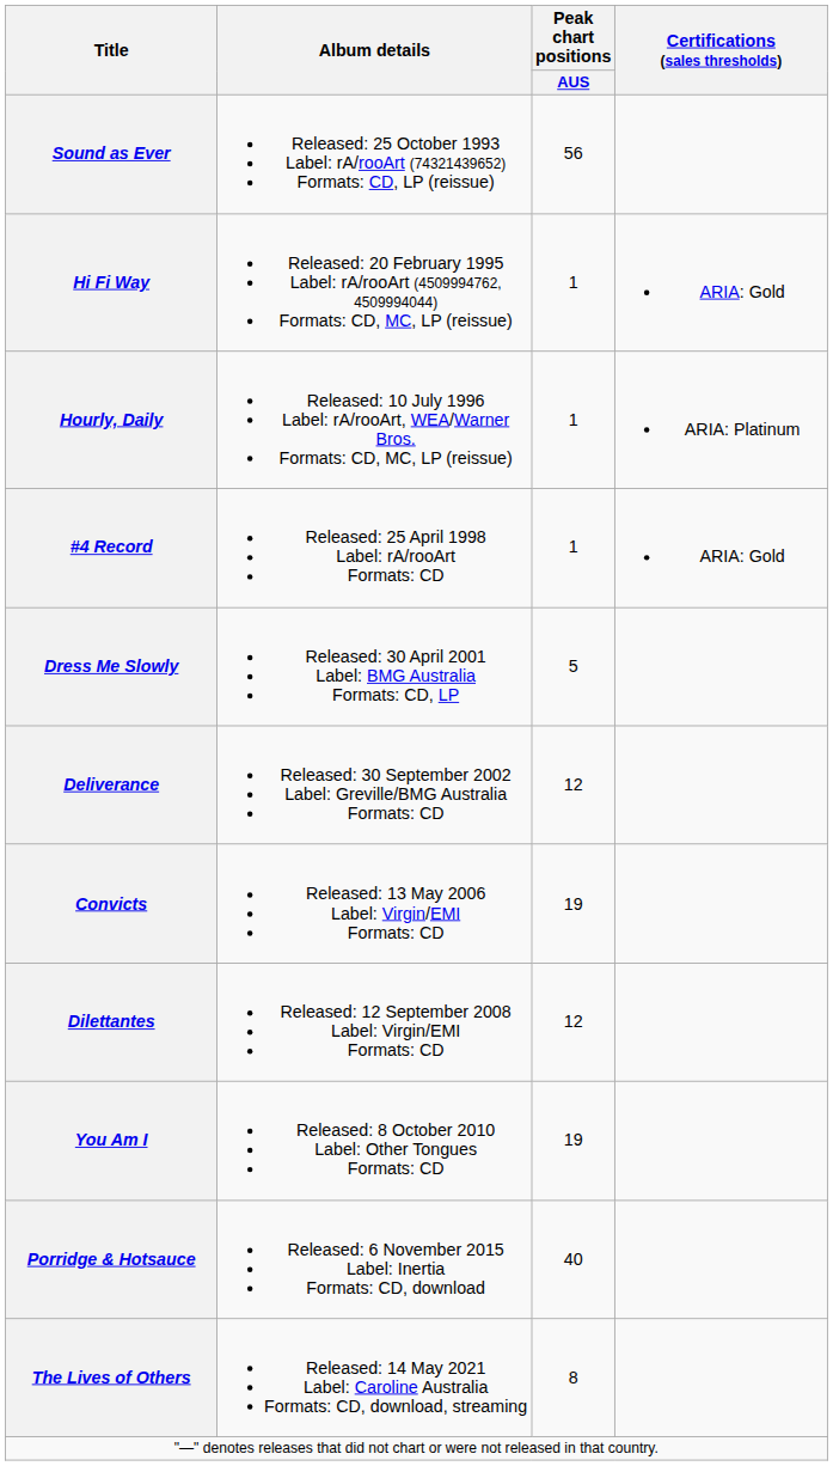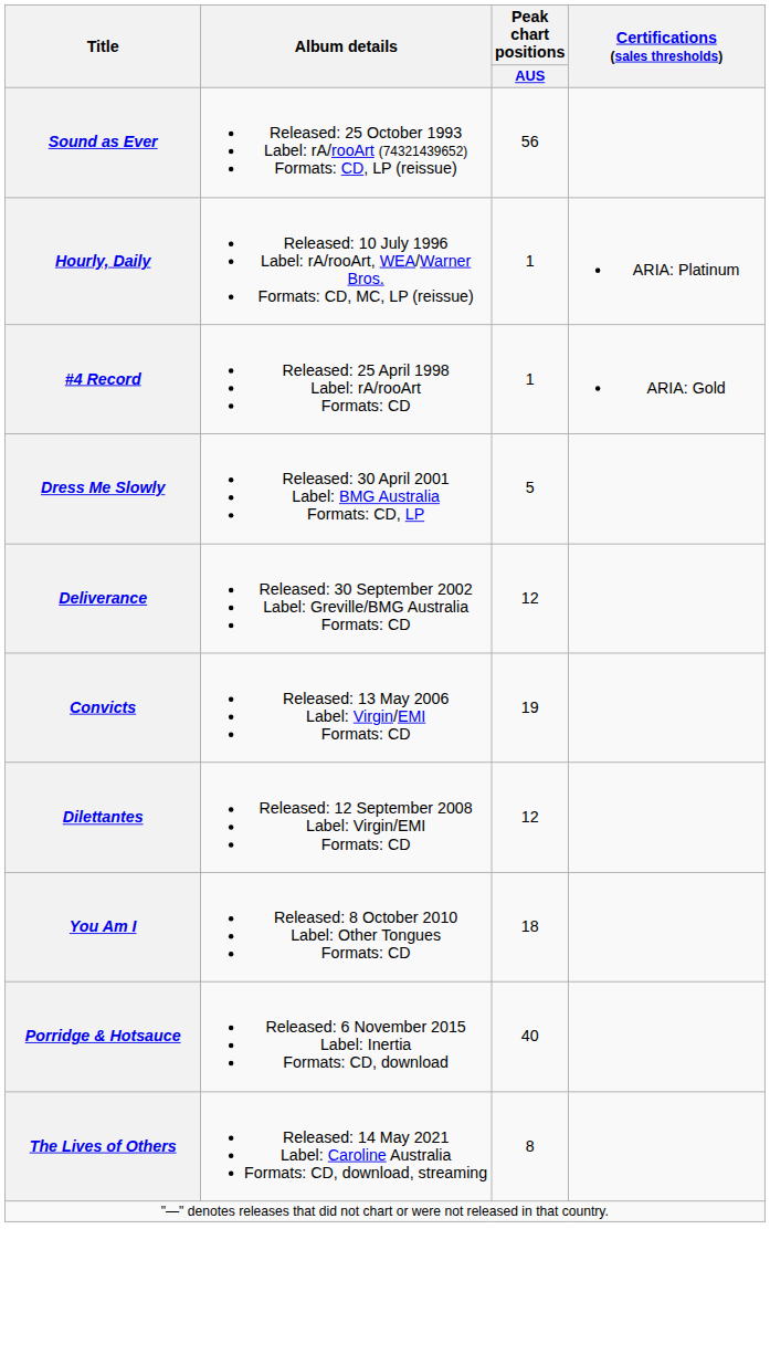 <table class="wikitable plainrowheaders" style="text-align:center;">
 <tr>
 <th scope="col" rowspan="2" style="width:12em;">Title</th>
 <th scope="col" rowspan="2" style="width:18em;">Album details</th>
 <th scope="col" colspan="1">Peak chart positions</th>
 <th scope="col" rowspan="2" style="width:12em;"><a href='#'>Certifications</a><br><small>(<a href='#'>sales thresholds</a>)</small></th>
 </tr>
 <tr>
 <th scope="col" style="width:3em;font-size:90%;"><a href='#'>AUS</a><br></th>
 </tr>
 <tr>
 <th scope="row"><em><a href='#'>Sound as Ever</a></em></th>
 <td><br><ul><li>Released: 25 October 1993</li><li>Label: rA/<a href='#'>rooArt</a> <small>(74321439652)</small></li><li>Formats: <a href='#'>CD</a>, LP (reissue)</li></ul></td>
 <td>56</td>
 <td></td>
-</tr>
-<tr>
-<th scope="row"><em><a href='#'>Hi Fi Way</a></em></th>
-<td><br><ul><li>Released: 20 February 1995</li><li>Label: rA/rooArt <small>(4509994762, 4509994044)</small></li><li>Formats: CD, <a href='#'>MC</a>, LP (reissue)</li></ul></td>
-<td>1</td>
-<td><br><ul><li><a href='#'>ARIA</a>: Gold</li></ul></td>
 </tr>
 <tr>
 <th scope="row"><em><a href='#'>Hourly, Daily</a></em></th>
 <td><br><ul><li>Released: 10 July 1996</li><li>Label: rA/rooArt, <a href='#'>WEA</a>/<a href='#'>Warner Bros.</a></li><li>Formats: CD, MC, LP (reissue)</li></ul></td>
 <td>1</td>
 <td><br><ul><li>ARIA: Platinum</li></ul></td>
 </tr>
 <tr>
 <th scope="row"><em><a href='#'>#4 Record</a></em></th>
 <td><br><ul><li>Released: 25 April 1998</li><li>Label: rA/rooArt</li><li>Formats: CD</li></ul></td>
 <td>1</td>
 <td><br><ul><li>ARIA: Gold</li></ul></td>
 </tr>
 <tr>
 <th scope="row"><em><a href='#'>Dress Me Slowly</a></em></th>
 <td><br><ul><li>Released: 30 April 2001</li><li>Label: <a href='#'>BMG Australia</a></li><li>Formats: CD, <a href='#'>LP</a></li></ul></td>
 <td>5</td>
 <td></td>
 </tr>
 <tr>
 <th scope="row"><em><a href='#'>Deliverance</a></em></th>
 <td><br><ul><li>Released: 30 September 2002</li><li>Label: Greville/BMG Australia</li><li>Formats: CD</li></ul></td>
 <td>12</td>
 <td></td>
 </tr>
 <tr>
 <th scope="row"><em><a href='#'>Convicts</a></em></th>
 <td><br><ul><li>Released: 13 May 2006</li><li>Label: <a href='#'>Virgin</a>/<a href='#'>EMI</a></li><li>Formats: CD</li></ul></td>
 <td>19</td>
 <td></td>
 </tr>
 <tr>
 <th scope="row"><em><a href='#'>Dilettantes</a></em></th>
 <td><br><ul><li>Released: 12 September 2008</li><li>Label: Virgin/EMI</li><li>Formats: CD</li></ul></td>
 <td>12</td>
 <td></td>
 </tr>
 <tr>
 <th scope="row"><em><a href='#'>You Am I</a></em></th>
 <td><br><ul><li>Released: 8 October 2010</li><li>Label: Other Tongues</li><li>Formats: CD</li></ul></td>
-<td>19</td>
+<td>18</td>
 <td></td>
 </tr>
 <tr>
 <th scope="row"><em><a href='#'>Porridge & Hotsauce</a></em></th>
 <td><br><ul><li>Released: 6 November 2015</li><li>Label: Inertia</li><li>Formats: CD, download</li></ul></td>
 <td>40</td>
 <td></td>
 </tr>
 <tr>
 <th scope="row"><em><a href='#'>The Lives of Others</a></em></th>
 <td><br><ul><li>Released: 14 May 2021</li><li>Label: <a href='#'>Caroline</a> Australia</li><li>Formats: CD, download, streaming</li></ul></td>
 <td>8</td>
 <td></td>
 </tr>
 <tr>
 <td colspan="4" style="text-align:center; font-size:85%">"—" denotes releases that did not chart or were not released in that country.</td>
 </tr>
 </table>
